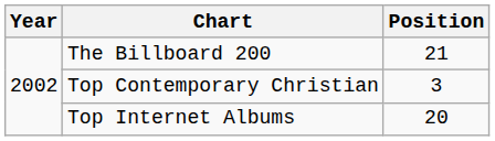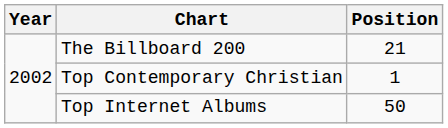 <table class="wikitable">
 <tr>
 <th>Year</th>
 <th>Chart</th>
 <th>Position</th>
 </tr>
 <tr>
 <td rowspan="3">2002</td>
 <td>The Billboard 200</td>
 <td style="text-align:center;">21</td>
 </tr>
 <tr>
 <td>Top Contemporary Christian</td>
-<td style="text-align:center;">3</td>
+<td style="text-align:center;">1</td>
 </tr>
 <tr>
 <td>Top Internet Albums</td>
-<td style="text-align:center;">20</td>
+<td style="text-align:center;">50</td>
 </tr>
 </table>
